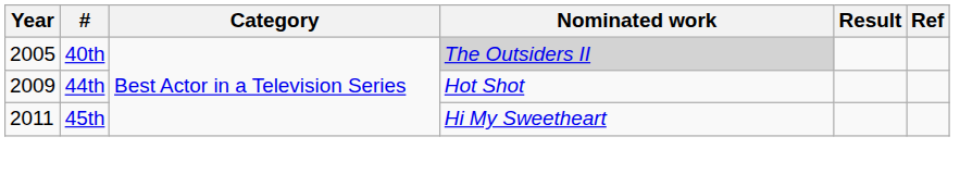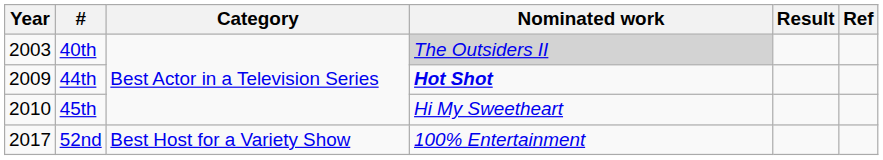 <table class="wikitable">
 <tr>
 <th>Year</th>
 <th>#</th>
 <th width="250">Category</th>
 <th width="300">Nominated work</th>
 <th>Result</th>
 <th>Ref</th>
 </tr>
 <tr>
-<td>2005</td>
+<td>2003</td>
 <td><a href='#'>40th</a></td>
 <td rowspan="3"><a href='#'>Best Actor in a Television Series</a></td>
 <td style="background: lightgrey;"><em><a href='#'>The Outsiders II</a></em></td>
 <td></td>
 <td align="center"></td>
 </tr>
 <tr>
 <td>2009</td>
 <td><a href='#'>44th</a></td>
-<td><em><a href='#'>Hot Shot</a></em></td>
+<td><strong><em><a href='#'>Hot Shot</a></em></strong></td>
 <td></td>
 <td align="center"></td>
 </tr>
 <tr>
-<td>2011</td>
+<td>2010</td>
 <td><a href='#'>45th</a></td>
 <td><em><a href='#'>Hi My Sweetheart</a></em></td>
 <td></td>
 <td align="center"></td>
 </tr>
+<tr>
+<td>2017</td>
+<td><a href='#'>52nd</a></td>
+<td><a href='#'>Best Host for a Variety Show</a></td>
+<td><em><a href='#'>100% Entertainment</a></em></td>
+<td></td>
+<td align="center"></td>
+</tr>
 </table>
